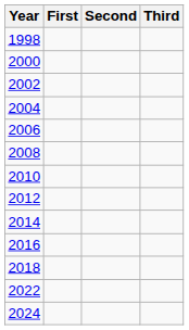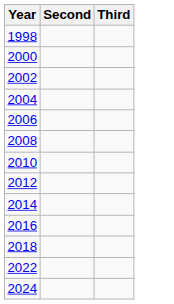 <table class='wikitable'>
 <tr>
 <th>Year</th>
-<th>First</th>
 <th>Second</th>
 <th>Third</th>
 </tr>
 <tr>
 <td><a href='#'>1998</a></td>
 <td></td>
 <td></td>
-<td></td>
 </tr>
 <tr>
 <td><a href='#'>2000</a></td>
-<td></td>
 <td></td>
 <td></td>
 </tr>
 <tr>
 <td><a href='#'>2002</a></td>
 <td></td>
 <td></td>
-<td></td>
 </tr>
 <tr>
 <td><a href='#'>2004</a></td>
-<td></td>
 <td></td>
 <td></td>
 </tr>
 <tr>
 <td><a href='#'>2006</a></td>
 <td></td>
 <td></td>
-<td></td>
 </tr>
 <tr>
 <td><a href='#'>2008</a></td>
-<td></td>
 <td></td>
 <td></td>
 </tr>
 <tr>
 <td><a href='#'>2010</a></td>
 <td></td>
 <td></td>
-<td></td>
 </tr>
 <tr>
 <td><a href='#'>2012</a></td>
-<td></td>
 <td></td>
 <td></td>
 </tr>
 <tr>
 <td><a href='#'>2014</a></td>
 <td></td>
 <td></td>
-<td></td>
 </tr>
 <tr>
 <td><a href='#'>2016</a></td>
-<td></td>
 <td></td>
 <td></td>
 </tr>
 <tr>
 <td><a href='#'>2018</a></td>
 <td></td>
 <td></td>
-<td></td>
 </tr>
 <tr>
 <td><a href='#'>2022</a></td>
-<td></td>
 <td></td>
 <td></td>
 </tr>
 <tr>
 <td><a href='#'>2024</a></td>
 <td></td>
 <td></td>
-<td></td>
 </tr>
 </table>
